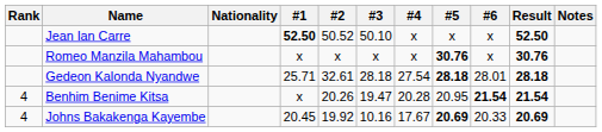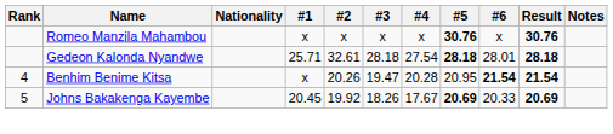 <table class="wikitable sortable" style="text-align:center;font-size:95%">
 <tr>
 <th>Rank</th>
 <th>Name</th>
 <th>Nationality</th>
 <th>#1</th>
 <th>#2</th>
 <th>#3</th>
 <th>#4</th>
 <th>#5</th>
 <th>#6</th>
 <th>Result</th>
 <th>Notes</th>
-</tr>
-<tr>
-<td></td>
-<td align=left><a href='#'>Jean Ian Carre</a></td>
-<td align=left></td>
-<td><strong>52.50</strong></td>
-<td>50.52</td>
-<td>50.10</td>
-<td>x</td>
-<td>x</td>
-<td>x</td>
-<td><strong>52.50</strong></td>
-<td></td>
 </tr>
 <tr>
 <td></td>
 <td align=left><a href='#'>Romeo Manzila Mahambou</a></td>
 <td align=left></td>
 <td>x</td>
 <td>x</td>
 <td>x</td>
 <td>x</td>
 <td><strong>30.76</strong></td>
 <td>x</td>
 <td><strong>30.76</strong></td>
 <td></td>
 </tr>
 <tr>
 <td></td>
 <td align=left><a href='#'>Gedeon Kalonda Nyandwe</a></td>
 <td align=left></td>
 <td>25.71</td>
 <td>32.61</td>
 <td>28.18</td>
 <td>27.54</td>
 <td><strong>28.18</strong></td>
 <td>28.01</td>
 <td><strong>28.18</strong></td>
 <td></td>
 </tr>
 <tr>
 <td>4</td>
 <td align=left><a href='#'>Benhim Benime Kitsa</a></td>
 <td align=left></td>
 <td>x</td>
 <td>20.26</td>
 <td>19.47</td>
 <td>20.28</td>
 <td>20.95</td>
 <td><strong>21.54</strong></td>
 <td><strong>21.54</strong></td>
 <td></td>
 </tr>
 <tr>
-<td>4</td>
+<td>5</td>
 <td align=left><a href='#'>Johns Bakakenga Kayembe</a></td>
 <td align=left></td>
 <td>20.45</td>
 <td>19.92</td>
-<td>10.16</td>
+<td>18.26</td>
 <td>17.67</td>
 <td><strong>20.69</strong></td>
 <td>20.33</td>
 <td><strong>20.69</strong></td>
 <td></td>
 </tr>
 </table>
